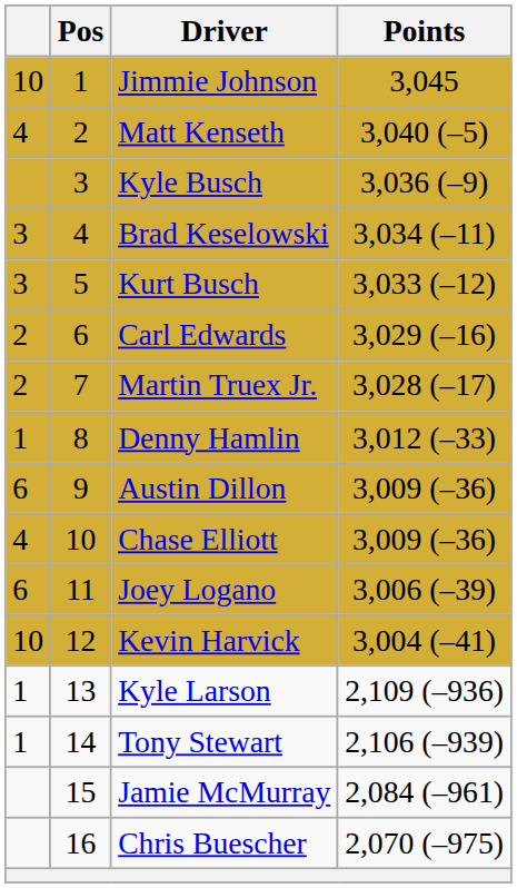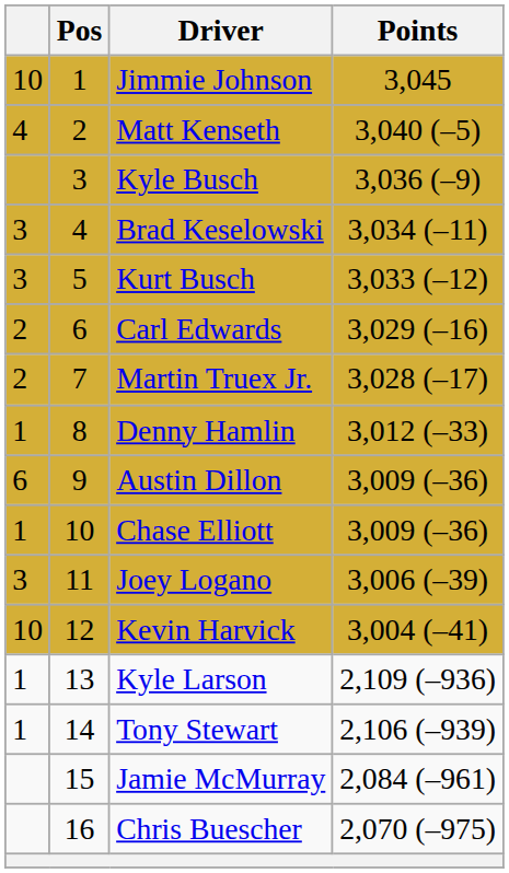 <table class="wikitable" style="font-size: 95%;">
 <tr>
 <th></th>
 <th>Pos</th>
 <th>Driver</th>
 <th>Points</th>
 </tr>
 <tr style="background:#D4AF37;">
 <td align="left"> 10</td>
 <td style="text-align:center;">1</td>
 <td><a href='#'>Jimmie Johnson</a></td>
 <td style="text-align:center;">3,045</td>
 </tr>
 <tr style="background:#D4AF37;">
 <td align="left"> 4</td>
 <td style="text-align:center;">2</td>
 <td><a href='#'>Matt Kenseth</a></td>
 <td style="text-align:center;">3,040 (–5)</td>
 </tr>
 <tr style="background:#D4AF37;">
 <td align="left"></td>
 <td style="text-align:center;">3</td>
 <td><a href='#'>Kyle Busch</a></td>
 <td style="text-align:center;">3,036 (–9)</td>
 </tr>
 <tr style="background:#D4AF37;">
 <td align="left"> 3</td>
 <td style="text-align:center;">4</td>
 <td><a href='#'>Brad Keselowski</a></td>
 <td style="text-align:center;">3,034 (–11)</td>
 </tr>
 <tr style="background:#D4AF37;">
 <td align="left"> 3</td>
 <td style="text-align:center;">5</td>
 <td><a href='#'>Kurt Busch</a></td>
 <td style="text-align:center;">3,033 (–12)</td>
 </tr>
 <tr style="background:#D4AF37;">
 <td align="left"> 2</td>
 <td style="text-align:center;">6</td>
 <td><a href='#'>Carl Edwards</a></td>
 <td style="text-align:center;">3,029 (–16)</td>
 </tr>
 <tr style="background:#D4AF37;">
 <td align="left"> 2</td>
 <td style="text-align:center;">7</td>
 <td><a href='#'>Martin Truex Jr.</a></td>
 <td style="text-align:center;">3,028 (–17)</td>
 </tr>
 <tr style="background:#D4AF37;">
 <td align="left"> 1</td>
 <td style="text-align:center;">8</td>
 <td><a href='#'>Denny Hamlin</a></td>
 <td style="text-align:center;">3,012 (–33)</td>
 </tr>
 <tr style="background:#D4AF37;">
 <td align="left"> 6</td>
 <td style="text-align:center;">9</td>
 <td><a href='#'>Austin Dillon</a></td>
 <td style="text-align:center;">3,009 (–36)</td>
 </tr>
 <tr style="background:#D4AF37;">
-<td align="left"> 4</td>
+<td align="left"> 1</td>
 <td style="text-align:center;">10</td>
 <td><a href='#'>Chase Elliott</a></td>
 <td style="text-align:center;">3,009 (–36)</td>
 </tr>
 <tr style="background:#D4AF37;">
-<td align="left"> 6</td>
+<td align="left"> 3</td>
 <td style="text-align:center;">11</td>
 <td><a href='#'>Joey Logano</a></td>
 <td style="text-align:center;">3,006 (–39)</td>
 </tr>
 <tr style="background:#D4AF37;">
 <td align="left"> 10</td>
 <td style="text-align:center;">12</td>
 <td><a href='#'>Kevin Harvick</a></td>
 <td style="text-align:center;">3,004 (–41)</td>
 </tr>
 <tr>
 <td align="left"> 1</td>
 <td style="text-align:center;">13</td>
 <td><a href='#'>Kyle Larson</a></td>
 <td style="text-align:center;">2,109 (–936)</td>
 </tr>
 <tr>
 <td align="left"> 1</td>
 <td style="text-align:center;">14</td>
 <td><a href='#'>Tony Stewart</a></td>
 <td style="text-align:center;">2,106 (–939)</td>
 </tr>
 <tr>
 <td align="left"></td>
 <td style="text-align:center;">15</td>
 <td><a href='#'>Jamie McMurray</a></td>
 <td style="text-align:center;">2,084 (–961)</td>
 </tr>
 <tr>
 <td align="left"></td>
 <td style="text-align:center;">16</td>
 <td><a href='#'>Chris Buescher</a></td>
 <td style="text-align:center;">2,070 (–975)</td>
 </tr>
 <tr class="sortbottom">
 <th colspan="9"></th>
 </tr>
 </table>
